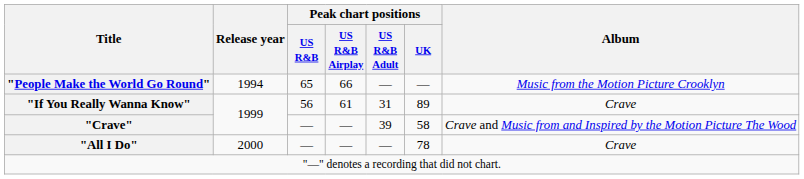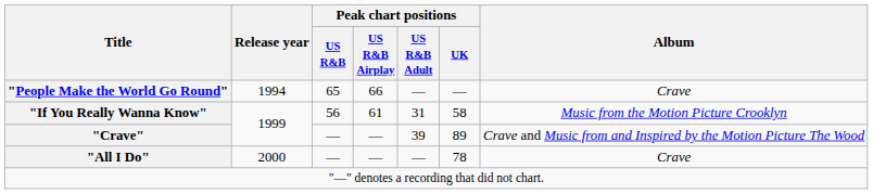 <table class="wikitable plainrowheaders" style="text-align:center;">
 <tr>
 <th rowspan="2">Title</th>
 <th rowspan="2">Release year</th>
 <th colspan="4">Peak chart positions</th>
 <th rowspan="2">Album</th>
 </tr>
 <tr>
 <th width="40"><small><strong><a href='#'>US R&B</a></strong></small></th>
 <th width="40"><small><strong><a href='#'>US R&B Airplay</a></strong></small></th>
 <th width="40"><small><strong><a href='#'>US R&B Adult</a></strong></small></th>
 <th width="40"><small><strong><a href='#'>UK</a></strong></small></th>
 </tr>
 <tr>
 <th scope="row">"<a href='#'>People Make the World Go Round</a>"</th>
 <td align="center">1994</td>
 <td align="center">65</td>
 <td align="center">66</td>
 <td align="center">—</td>
 <td>—</td>
-<td align="center"><em><a href='#'>Music from the Motion Picture Crooklyn</a></em></td>
+<td><em>Crave</em></td>
 </tr>
 <tr>
 <th scope="row">"If You Really Wanna Know"</th>
 <td rowspan="2">1999</td>
 <td align="center">56</td>
 <td align="center">61</td>
 <td align="center">31</td>
-<td>89</td>
-<td><em>Crave</em></td>
+<td>58</td>
+<td align="center"><em><a href='#'>Music from the Motion Picture Crooklyn</a></em></td>
 </tr>
 <tr>
 <th scope="row">"Crave"</th>
 <td align="center">—</td>
 <td align="center">—</td>
 <td align="center">39</td>
-<td>58</td>
+<td>89</td>
 <td><em>Crave</em> and <em><a href='#'>Music from and Inspired by the Motion Picture The Wood</a></em></td>
 </tr>
 <tr>
 <th scope="row">"All I Do"</th>
 <td>2000</td>
 <td>—</td>
 <td>—</td>
 <td>—</td>
 <td>78</td>
 <td><em>Crave</em></td>
 </tr>
 <tr>
 <td colspan="7" align="center" style="font-size:90%;">"—" denotes a recording that did not chart.</td>
 </tr>
 </table>
